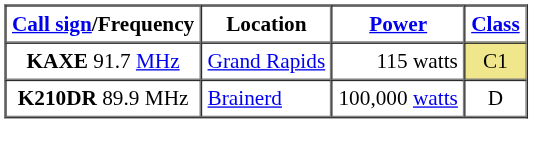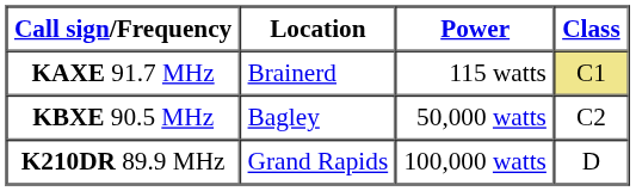 <table class="toccolours" border="1" cellpadding="4" cellspacing="0">
 <tr>
 <th><a href='#'>Call sign</a>/Frequency</th>
 <th>Location</th>
 <th><a href='#'>Power</a></th>
 <th><a href='#'>Class</a></th>
 </tr>
 <tr>
 <td align="center"><strong>KAXE</strong> 91.7 <a href='#'>MHz</a></td>
-<td><a href='#'>Grand Rapids</a></td>
+<td><a href='#'>Brainerd</a></td>
 <td align="right">115 watts</td>
 <td align="center" style="background: khaki;">C1</td>
 </tr>
 <tr>
+<td align="center"><strong>KBXE</strong> 90.5 <a href='#'>MHz</a></td>
+<td><a href='#'>Bagley</a></td>
+<td align="right">50,000 <a href='#'>watts</a></td>
+<td align="center">C2</td>
+</tr>
+<tr>
 <td align="center"><strong>K210DR</strong> 89.9 MHz</td>
-<td><a href='#'>Brainerd</a></td>
+<td><a href='#'>Grand Rapids</a></td>
 <td align="right">100,000 <a href='#'>watts</a></td>
 <td align="center">D</td>
 </tr>
 <tr>
 </tr>
 </table>
